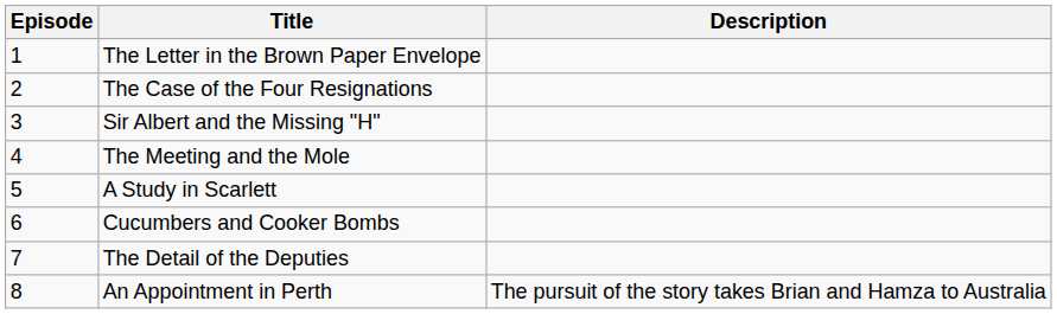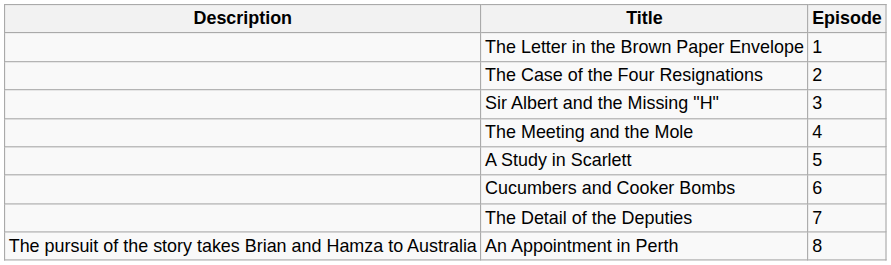 <table class="wikitable">
 <tr>
+<th>Description</th>
+<th>Title</th>
 <th>Episode</th>
-<th>Title</th>
-<th>Description</th>
 </tr>
 <tr>
+<td></td>
+<td>The Letter in the Brown Paper Envelope</td>
 <td>1</td>
-<td>The Letter in the Brown Paper Envelope</td>
-<td></td>
 </tr>
 <tr>
+<td></td>
+<td>The Case of the Four Resignations</td>
 <td>2</td>
-<td>The Case of the Four Resignations</td>
-<td></td>
 </tr>
 <tr>
+<td></td>
+<td>Sir Albert and the Missing "H"</td>
 <td>3</td>
-<td>Sir Albert and the Missing "H"</td>
-<td></td>
 </tr>
 <tr>
+<td></td>
+<td>The Meeting and the Mole</td>
 <td>4</td>
-<td>The Meeting and the Mole</td>
-<td></td>
 </tr>
 <tr>
+<td></td>
+<td>A Study in Scarlett</td>
 <td>5</td>
-<td>A Study in Scarlett</td>
-<td></td>
 </tr>
 <tr>
+<td></td>
+<td>Cucumbers and Cooker Bombs</td>
 <td>6</td>
-<td>Cucumbers and Cooker Bombs</td>
-<td></td>
 </tr>
 <tr>
+<td></td>
+<td>The Detail of the Deputies</td>
 <td>7</td>
-<td>The Detail of the Deputies</td>
-<td></td>
 </tr>
 <tr>
+<td>The pursuit of the story takes Brian and Hamza to Australia</td>
+<td>An Appointment in Perth</td>
 <td>8</td>
-<td>An Appointment in Perth</td>
-<td>The pursuit of the story takes Brian and Hamza to Australia</td>
 </tr>
 </table>
